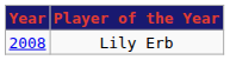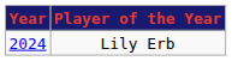 <table class="wikitable" style="text-align:center">
 <tr>
 <th style="background:#191970; color:#E03C31">Year</th>
 <th style="background:#191970; color:#E03C31">Player of the Year</th>
 </tr>
 <tr>
-<td><a href='#'>2008</a></td>
+<td><a href='#'>2024</a></td>
 <td> Lily Erb</td>
 </tr>
 </table>
